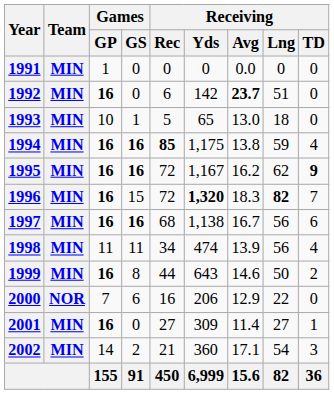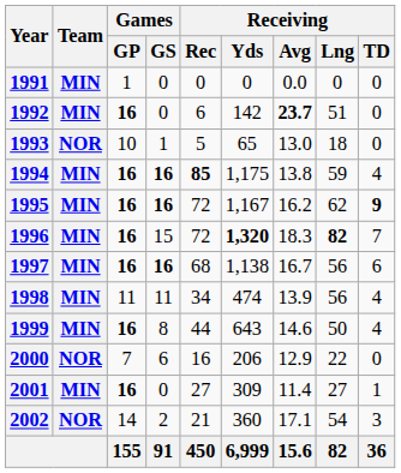 <table class="wikitable" style="text-align:center">
 <tr>
 <th rowspan="2">Year</th>
 <th rowspan="2">Team</th>
 <th colspan="2">Games</th>
 <th colspan="5">Receiving</th>
 </tr>
 <tr>
 <th>GP</th>
 <th>GS</th>
 <th>Rec</th>
 <th>Yds</th>
 <th>Avg</th>
 <th>Lng</th>
 <th>TD</th>
 </tr>
 <tr>
 <th><a href='#'>1991</a></th>
 <th><a href='#'>MIN</a></th>
 <td>1</td>
 <td>0</td>
 <td>0</td>
 <td>0</td>
 <td>0.0</td>
 <td>0</td>
 <td>0</td>
 </tr>
 <tr>
 <th><a href='#'>1992</a></th>
 <th><a href='#'>MIN</a></th>
 <td><strong>16</strong></td>
 <td>0</td>
 <td>6</td>
 <td>142</td>
 <td><strong>23.7</strong></td>
 <td>51</td>
 <td>0</td>
 </tr>
 <tr>
 <th><a href='#'>1993</a></th>
-<th><a href='#'>MIN</a></th>
+<th><a href='#'>NOR</a></th>
 <td>10</td>
 <td>1</td>
 <td>5</td>
 <td>65</td>
 <td>13.0</td>
 <td>18</td>
 <td>0</td>
 </tr>
 <tr>
 <th><a href='#'>1994</a></th>
 <th><a href='#'>MIN</a></th>
 <td><strong>16</strong></td>
 <td><strong>16</strong></td>
 <td><strong>85</strong></td>
 <td>1,175</td>
 <td>13.8</td>
 <td>59</td>
 <td>4</td>
 </tr>
 <tr>
 <th><a href='#'>1995</a></th>
 <th><a href='#'>MIN</a></th>
 <td><strong>16</strong></td>
 <td><strong>16</strong></td>
 <td>72</td>
 <td>1,167</td>
 <td>16.2</td>
 <td>62</td>
 <td><strong>9</strong></td>
 </tr>
 <tr>
 <th><a href='#'>1996</a></th>
 <th><a href='#'>MIN</a></th>
 <td><strong>16</strong></td>
 <td>15</td>
 <td>72</td>
 <td><strong>1,320</strong></td>
 <td>18.3</td>
 <td><strong>82</strong></td>
 <td>7</td>
 </tr>
 <tr>
 <th><a href='#'>1997</a></th>
 <th><a href='#'>MIN</a></th>
 <td><strong>16</strong></td>
 <td><strong>16</strong></td>
 <td>68</td>
 <td>1,138</td>
 <td>16.7</td>
 <td>56</td>
 <td>6</td>
 </tr>
 <tr>
 <th><a href='#'>1998</a></th>
 <th><a href='#'>MIN</a></th>
 <td>11</td>
 <td>11</td>
 <td>34</td>
 <td>474</td>
 <td>13.9</td>
 <td>56</td>
 <td>4</td>
 </tr>
 <tr>
 <th><a href='#'>1999</a></th>
 <th><a href='#'>MIN</a></th>
 <td><strong>16</strong></td>
 <td>8</td>
 <td>44</td>
 <td>643</td>
 <td>14.6</td>
 <td>50</td>
-<td>2</td>
+<td>4</td>
 </tr>
 <tr>
 <th><a href='#'>2000</a></th>
 <th><a href='#'>NOR</a></th>
 <td>7</td>
 <td>6</td>
 <td>16</td>
 <td>206</td>
 <td>12.9</td>
 <td>22</td>
 <td>0</td>
 </tr>
 <tr>
 <th><a href='#'>2001</a></th>
 <th><a href='#'>MIN</a></th>
 <td><strong>16</strong></td>
 <td>0</td>
 <td>27</td>
 <td>309</td>
 <td>11.4</td>
 <td>27</td>
 <td>1</td>
 </tr>
 <tr>
 <th><a href='#'>2002</a></th>
-<th><a href='#'>MIN</a></th>
+<th><a href='#'>NOR</a></th>
 <td>14</td>
 <td>2</td>
 <td>21</td>
 <td>360</td>
 <td>17.1</td>
 <td>54</td>
 <td>3</td>
 </tr>
 <tr>
 <th colspan="2"></th>
 <th>155</th>
 <th>91</th>
 <th>450</th>
 <th>6,999</th>
 <th>15.6</th>
 <th>82</th>
 <th>36</th>
 </tr>
 </table>
